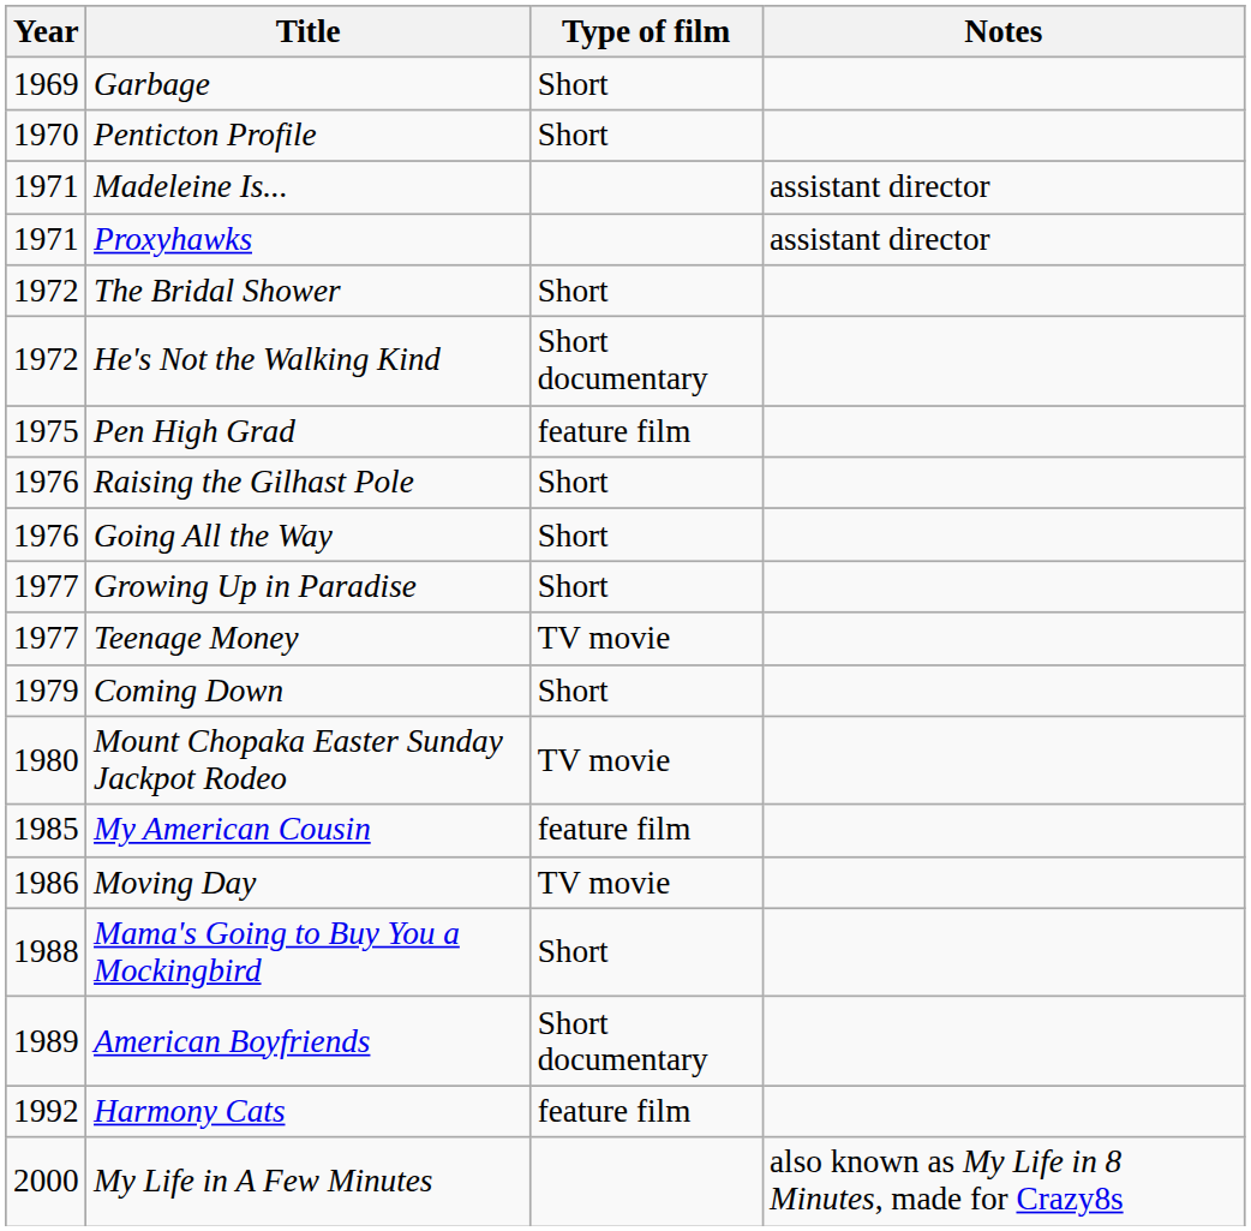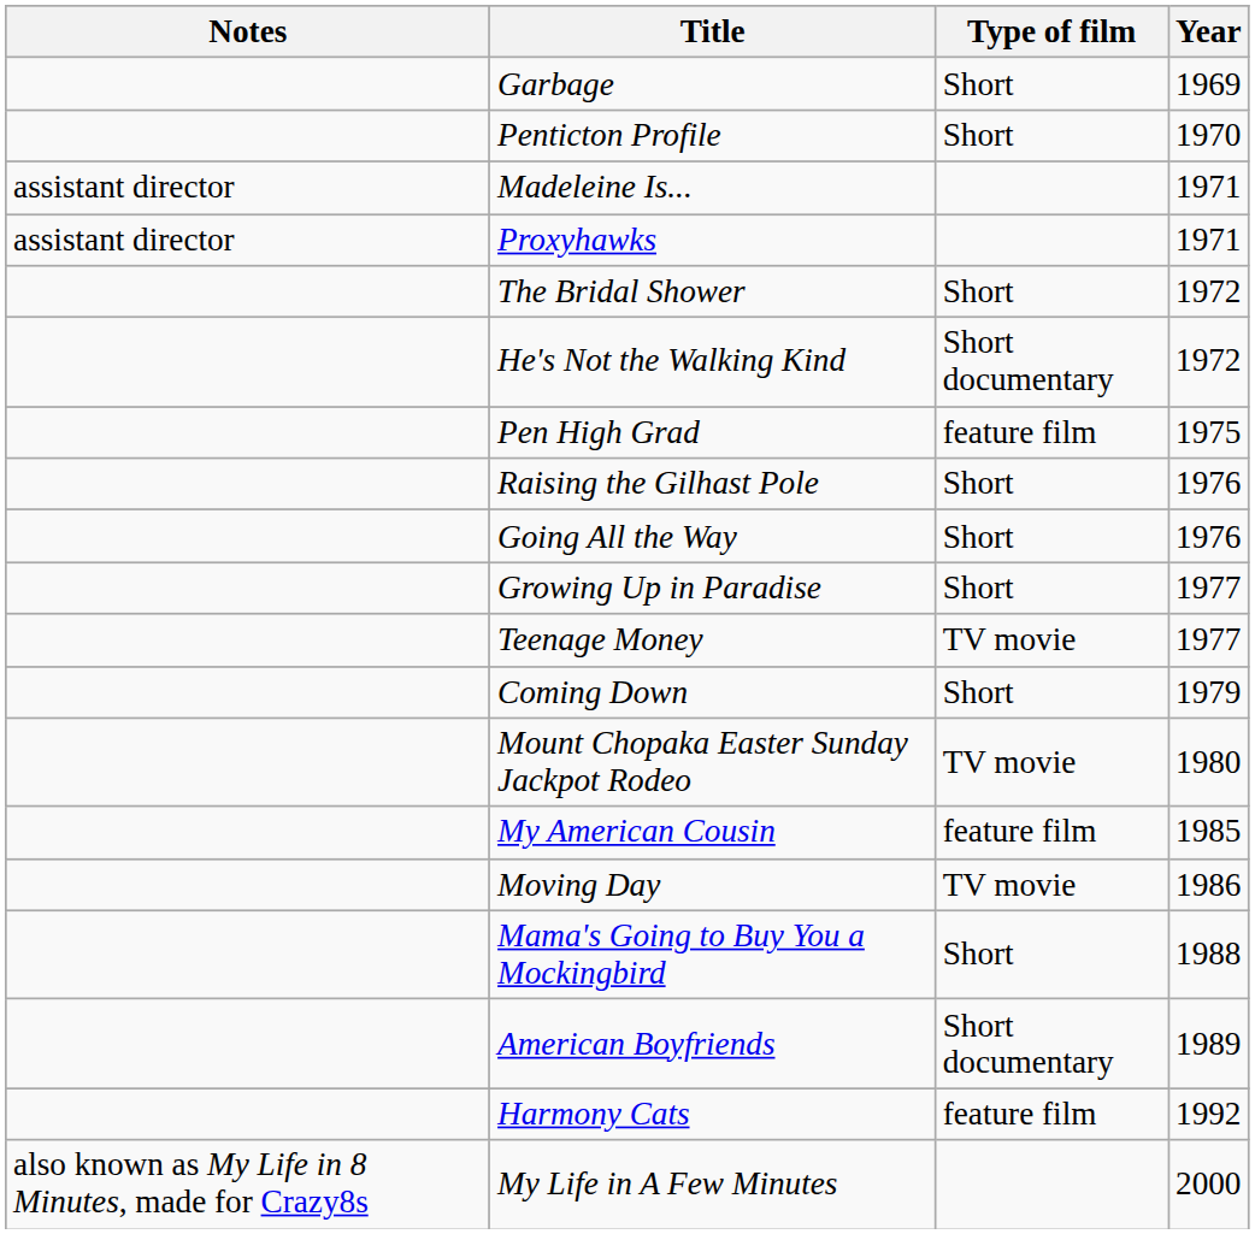 <table class="wikitable">
 <tr>
-<th>Year</th>
+<th>Notes</th>
 <th>Title</th>
 <th>Type of film</th>
-<th>Notes</th>
+<th>Year</th>
 </tr>
 <tr>
-<td>1969</td>
+<td></td>
 <td><em>Garbage</em></td>
 <td>Short</td>
-<td></td>
+<td>1969</td>
 </tr>
 <tr>
-<td>1970</td>
+<td></td>
 <td><em>Penticton Profile</em></td>
 <td>Short</td>
-<td></td>
+<td>1970</td>
 </tr>
 <tr>
-<td>1971</td>
+<td>assistant director</td>
 <td><em>Madeleine Is...</em></td>
 <td></td>
-<td>assistant director</td>
+<td>1971</td>
 </tr>
 <tr>
-<td>1971</td>
+<td>assistant director</td>
 <td><em><a href='#'>Proxyhawks</a></em></td>
 <td></td>
-<td>assistant director</td>
+<td>1971</td>
 </tr>
 <tr>
-<td>1972</td>
+<td></td>
 <td><em>The Bridal Shower</em></td>
 <td>Short</td>
-<td></td>
+<td>1972</td>
 </tr>
 <tr>
-<td>1972</td>
+<td></td>
 <td><em>He's Not the Walking Kind</em></td>
 <td>Short documentary</td>
-<td></td>
+<td>1972</td>
 </tr>
 <tr>
-<td>1975</td>
+<td></td>
 <td><em>Pen High Grad</em></td>
 <td>feature film</td>
-<td></td>
+<td>1975</td>
 </tr>
 <tr>
-<td>1976</td>
+<td></td>
 <td><em>Raising the Gilhast Pole</em></td>
 <td>Short</td>
-<td></td>
+<td>1976</td>
 </tr>
 <tr>
-<td>1976</td>
+<td></td>
 <td><em>Going All the Way</em></td>
 <td>Short</td>
-<td></td>
+<td>1976</td>
 </tr>
 <tr>
-<td>1977</td>
+<td></td>
 <td><em>Growing Up in Paradise</em></td>
 <td>Short</td>
-<td></td>
+<td>1977</td>
 </tr>
 <tr>
-<td>1977</td>
+<td></td>
 <td><em>Teenage Money</em></td>
 <td>TV movie</td>
-<td></td>
+<td>1977</td>
 </tr>
 <tr>
-<td>1979</td>
+<td></td>
 <td><em>Coming Down</em></td>
 <td>Short</td>
-<td></td>
+<td>1979</td>
 </tr>
 <tr>
-<td>1980</td>
+<td></td>
 <td><em>Mount Chopaka Easter Sunday Jackpot Rodeo</em></td>
 <td>TV movie</td>
-<td></td>
+<td>1980</td>
 </tr>
 <tr>
-<td>1985</td>
+<td></td>
 <td><em><a href='#'>My American Cousin</a></em></td>
 <td>feature film</td>
-<td></td>
+<td>1985</td>
 </tr>
 <tr>
-<td>1986</td>
+<td></td>
 <td><em>Moving Day</em></td>
 <td>TV movie</td>
-<td></td>
+<td>1986</td>
 </tr>
 <tr>
-<td>1988</td>
+<td></td>
 <td><em><a href='#'>Mama's Going to Buy You a Mockingbird</a></em></td>
 <td>Short</td>
-<td></td>
+<td>1988</td>
 </tr>
 <tr>
-<td>1989</td>
+<td></td>
 <td><em><a href='#'>American Boyfriends</a></em></td>
 <td>Short documentary</td>
-<td></td>
+<td>1989</td>
 </tr>
 <tr>
-<td>1992</td>
+<td></td>
 <td><em><a href='#'>Harmony Cats</a></em></td>
 <td>feature film</td>
-<td></td>
+<td>1992</td>
 </tr>
 <tr>
-<td>2000</td>
+<td>also known as <em>My Life in 8 Minutes</em>, made for <a href='#'>Crazy8s</a></td>
 <td><em>My Life in A Few Minutes</em></td>
 <td></td>
-<td>also known as <em>My Life in 8 Minutes</em>, made for <a href='#'>Crazy8s</a></td>
+<td>2000</td>
 </tr>
 </table>
